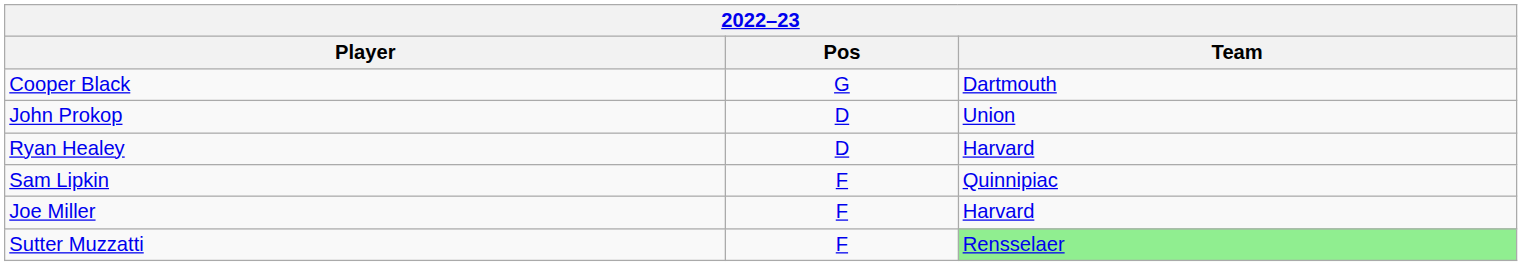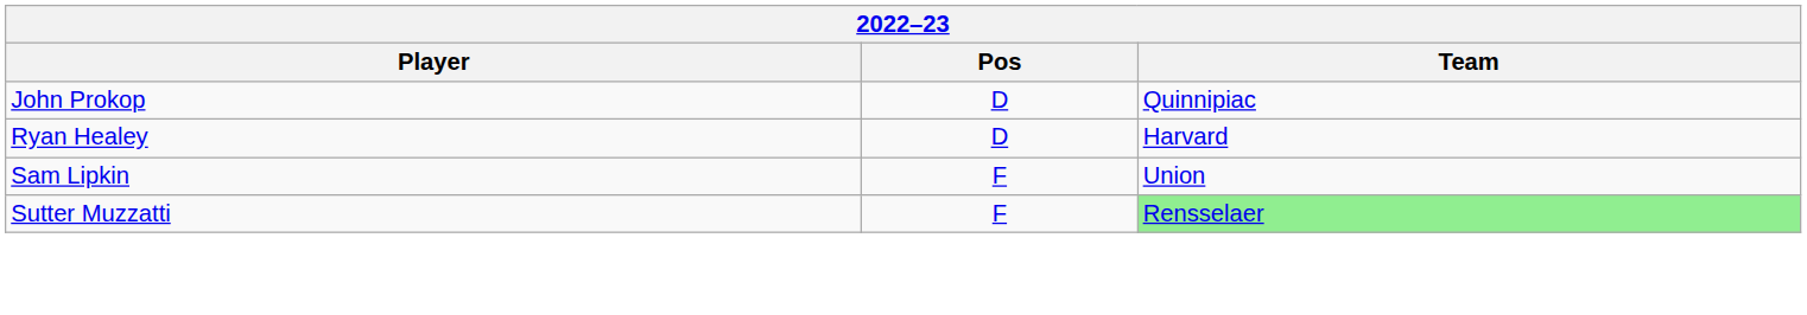 <table class="wikitable" width=95%>
 <tr>
 <th colspan=3><a href='#'>2022–23</a></th>
 </tr>
 <tr>
 <th>Player</th>
 <th>Pos</th>
 <th>Team</th>
 </tr>
 <tr>
-<td><a href='#'>Cooper Black</a></td>
-<td align=center><a href='#'>G</a></td>
-<td><a href='#'>Dartmouth</a></td>
-</tr>
-<tr>
 <td><a href='#'>John Prokop</a></td>
 <td align=center><a href='#'>D</a></td>
-<td><a href='#'>Union</a></td>
+<td><a href='#'>Quinnipiac</a></td>
 </tr>
 <tr>
 <td><a href='#'>Ryan Healey</a></td>
 <td align=center><a href='#'>D</a></td>
 <td><a href='#'>Harvard</a></td>
 </tr>
 <tr>
 <td><a href='#'>Sam Lipkin</a></td>
 <td align=center><a href='#'>F</a></td>
-<td><a href='#'>Quinnipiac</a></td>
-</tr>
-<tr>
-<td><a href='#'>Joe Miller</a></td>
-<td align=center><a href='#'>F</a></td>
-<td><a href='#'>Harvard</a></td>
+<td><a href='#'>Union</a></td>
 </tr>
 <tr>
 <td><a href='#'>Sutter Muzzatti</a></td>
 <td align=center><a href='#'>F</a></td>
 <td style="background: lightgreen;"><a href='#'>Rensselaer</a></td>
 </tr>
 </table>
